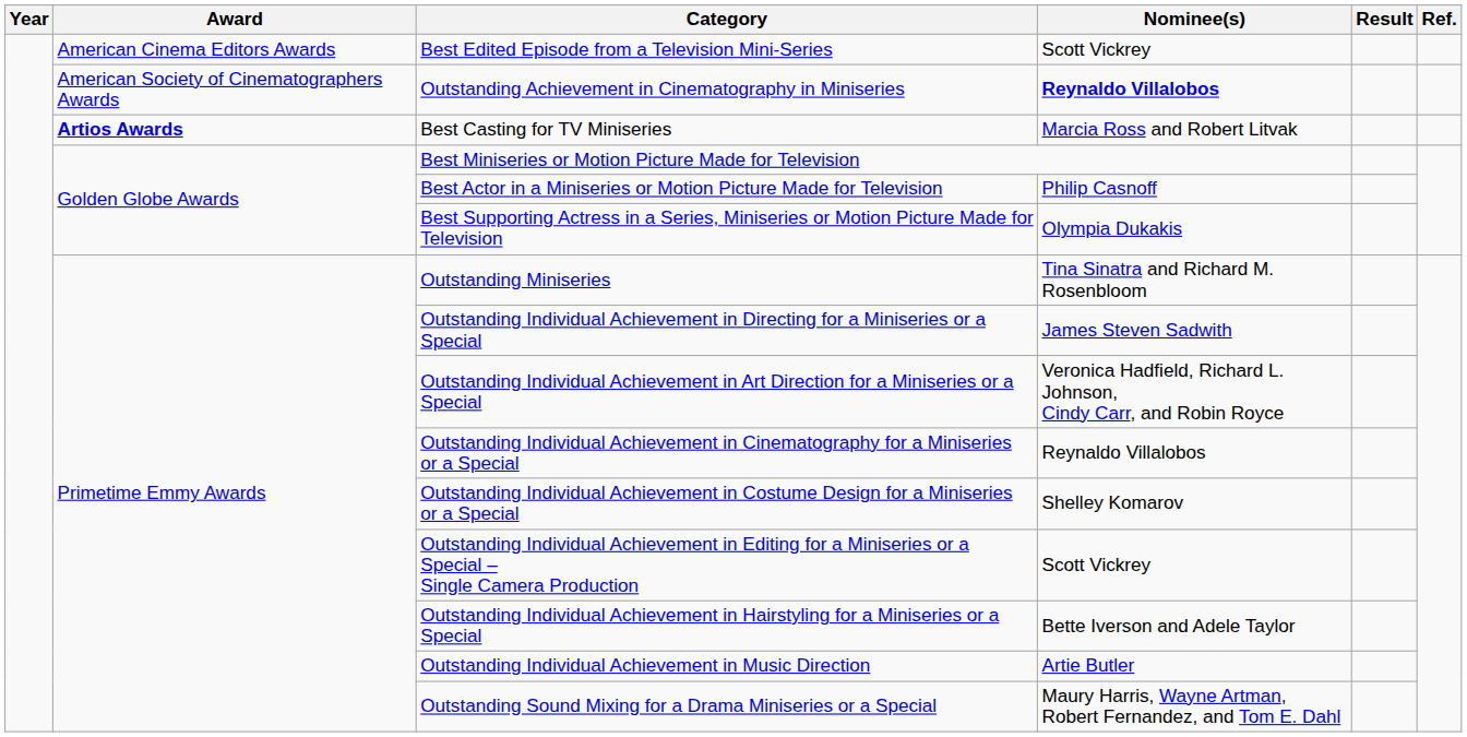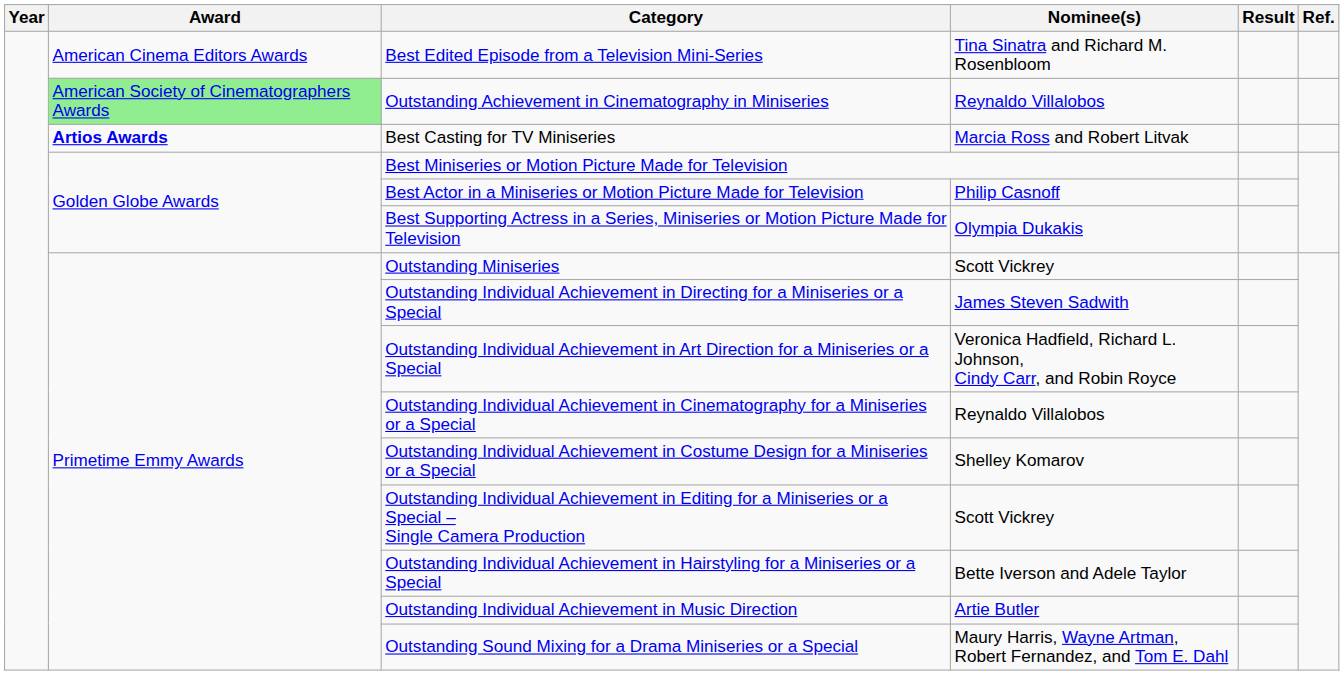 <table class="wikitable sortable">
 <tr>
 <th>Year</th>
 <th>Award</th>
 <th>Category</th>
 <th>Nominee(s)</th>
 <th>Result</th>
 <th>Ref.</th>
 </tr>
 <tr>
 <td rowspan="20"></td>
 <td><a href='#'>American Cinema Editors Awards</a></td>
 <td><a href='#'>Best Edited Episode from a Television Mini-Series</a></td>
-<td>Scott Vickrey </td>
+<td><a href='#'>Tina Sinatra</a> and Richard M. Rosenbloom</td>
 <td></td>
 <td align="center"></td>
 </tr>
 <tr>
-<td><a href='#'>American Society of Cinematographers Awards</a></td>
+<td style="background: lightgreen;"><a href='#'>American Society of Cinematographers Awards</a></td>
 <td><a href='#'>Outstanding Achievement in Cinematography in Miniseries</a></td>
-<td><strong><a href='#'>Reynaldo Villalobos</a></strong></td>
+<td><a href='#'>Reynaldo Villalobos</a></td>
 <td></td>
 <td align="center"></td>
 </tr>
 <tr>
 <td><strong><a href='#'>Artios Awards</a></strong></td>
 <td>Best Casting for TV Miniseries</td>
 <td><a href='#'>Marcia Ross</a> and Robert Litvak</td>
 <td></td>
 <td align="center"></td>
 </tr>
 <tr>
 <td rowspan="3"><a href='#'>Golden Globe Awards</a></td>
 <td colspan="2"><a href='#'>Best Miniseries or Motion Picture Made for Television</a></td>
 <td></td>
 <td align="center" rowspan="3"></td>
 </tr>
 <tr>
 <td><a href='#'>Best Actor in a Miniseries or Motion Picture Made for Television</a></td>
 <td><a href='#'>Philip Casnoff</a></td>
 <td></td>
 </tr>
 <tr>
 <td><a href='#'>Best Supporting Actress in a Series, Miniseries or Motion Picture Made for Television</a></td>
 <td><a href='#'>Olympia Dukakis</a></td>
 <td></td>
 </tr>
 <tr>
 <td rowspan="9"><a href='#'>Primetime Emmy Awards</a></td>
 <td><a href='#'>Outstanding Miniseries</a></td>
-<td><a href='#'>Tina Sinatra</a> and Richard M. Rosenbloom</td>
+<td>Scott Vickrey </td>
 <td></td>
 <td align="center" rowspan="12"> <br>  <br> </td>
 </tr>
 <tr>
 <td><a href='#'>Outstanding Individual Achievement in Directing for a Miniseries or a Special</a></td>
 <td><a href='#'>James Steven Sadwith</a></td>
 <td></td>
 </tr>
 <tr>
 <td><a href='#'>Outstanding Individual Achievement in Art Direction for a Miniseries or a Special</a></td>
 <td>Veronica Hadfield, Richard L. Johnson, <br> <a href='#'>Cindy Carr</a>, and Robin Royce </td>
 <td></td>
 </tr>
 <tr>
 <td><a href='#'>Outstanding Individual Achievement in Cinematography for a Miniseries or a Special</a></td>
 <td>Reynaldo Villalobos </td>
 <td></td>
 </tr>
 <tr>
 <td><a href='#'>Outstanding Individual Achievement in Costume Design for a Miniseries or a Special</a></td>
 <td>Shelley Komarov </td>
 <td></td>
 </tr>
 <tr>
 <td><a href='#'>Outstanding Individual Achievement in Editing for a Miniseries or a Special – <br> Single Camera Production</a></td>
 <td>Scott Vickrey </td>
 <td></td>
 </tr>
 <tr>
 <td><a href='#'>Outstanding Individual Achievement in Hairstyling for a Miniseries or a Special</a></td>
 <td>Bette Iverson and Adele Taylor </td>
 <td></td>
 </tr>
 <tr>
 <td><a href='#'>Outstanding Individual Achievement in Music Direction</a></td>
 <td><a href='#'>Artie Butler</a> </td>
 <td></td>
 </tr>
 <tr>
 <td><a href='#'>Outstanding Sound Mixing for a Drama Miniseries or a Special</a></td>
 <td>Maury Harris, <a href='#'>Wayne Artman</a>, <br> Robert Fernandez, and <a href='#'>Tom E. Dahl</a> <br> </td>
 <td></td>
 </tr>
 </table>
